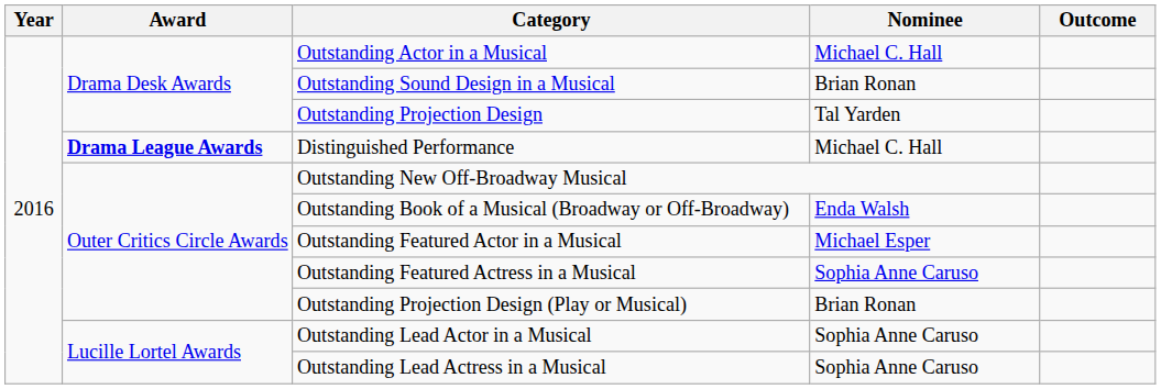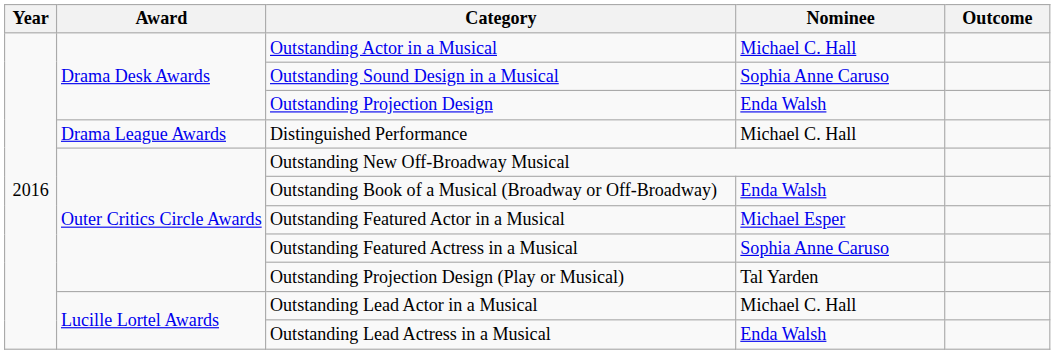 <table class="wikitable">
 <tr>
 <th style="width:5%;">Year</th>
 <th style="width:20%;">Award</th>
 <th style="width:45%;">Category</th>
 <th style="width:20%;">Nominee</th>
 <th style="width:10%;">Outcome</th>
 </tr>
 <tr>
 <td rowspan="11" style="text-align:center;">2016</td>
 <td rowspan="3"><a href='#'>Drama Desk Awards</a></td>
 <td><a href='#'>Outstanding Actor in a Musical</a></td>
 <td><a href='#'>Michael C. Hall</a></td>
 <td></td>
 </tr>
 <tr>
 <td><a href='#'>Outstanding Sound Design in a Musical</a></td>
-<td>Brian Ronan</td>
+<td><a href='#'>Sophia Anne Caruso</a></td>
 <td></td>
 </tr>
 <tr>
 <td><a href='#'>Outstanding Projection Design</a></td>
-<td>Tal Yarden</td>
+<td><a href='#'>Enda Walsh</a></td>
 <td></td>
 </tr>
 <tr>
-<td><strong><a href='#'>Drama League Awards</a></strong></td>
+<td><a href='#'>Drama League Awards</a></td>
 <td>Distinguished Performance</td>
 <td>Michael C. Hall</td>
 <td></td>
 </tr>
 <tr>
 <td rowspan="5"><a href='#'>Outer Critics Circle Awards</a></td>
 <td colspan="2">Outstanding New Off-Broadway Musical</td>
 <td></td>
 </tr>
 <tr>
 <td>Outstanding Book of a Musical (Broadway or Off-Broadway)</td>
 <td><a href='#'>Enda Walsh</a></td>
 <td></td>
 </tr>
 <tr>
 <td>Outstanding Featured Actor in a Musical</td>
 <td><a href='#'>Michael Esper</a></td>
 <td></td>
 </tr>
 <tr>
 <td>Outstanding Featured Actress in a Musical</td>
 <td><a href='#'>Sophia Anne Caruso</a></td>
 <td></td>
 </tr>
 <tr>
 <td>Outstanding Projection Design (Play or Musical)</td>
-<td>Brian Ronan</td>
+<td>Tal Yarden</td>
 <td></td>
 </tr>
 <tr>
 <td rowspan="2"><a href='#'>Lucille Lortel Awards</a></td>
 <td>Outstanding Lead Actor in a Musical</td>
-<td>Sophia Anne Caruso</td>
+<td>Michael C. Hall</td>
 <td></td>
 </tr>
 <tr>
 <td>Outstanding Lead Actress in a Musical</td>
-<td>Sophia Anne Caruso</td>
+<td><a href='#'>Enda Walsh</a></td>
 <td></td>
 </tr>
 </table>
